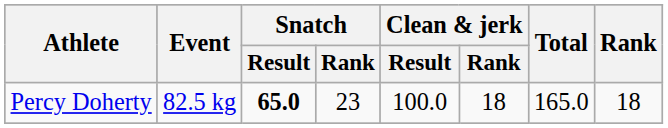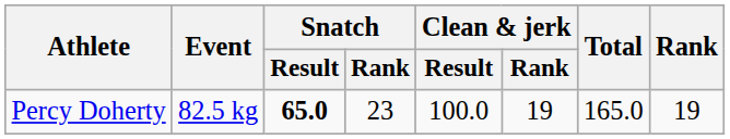 <table class="wikitable" style="font-size:90%">
 <tr>
 <th rowspan="2">Athlete</th>
 <th rowspan="2">Event</th>
 <th colspan="2">Snatch</th>
 <th colspan="2">Clean & jerk</th>
 <th rowspan="2">Total</th>
 <th rowspan="2">Rank</th>
 </tr>
 <tr style="font-size:95%">
 <th>Result</th>
 <th>Rank</th>
 <th>Result</th>
 <th>Rank</th>
 </tr>
 <tr align=center>
 <td align=left><a href='#'>Percy Doherty</a></td>
 <td align=left><a href='#'>82.5 kg</a></td>
 <td><strong>65.0</strong></td>
 <td>23</td>
 <td>100.0</td>
-<td>18</td>
+<td>19</td>
 <td>165.0</td>
-<td>18</td>
+<td>19</td>
 </tr>
 </table>
